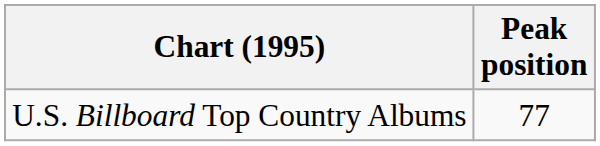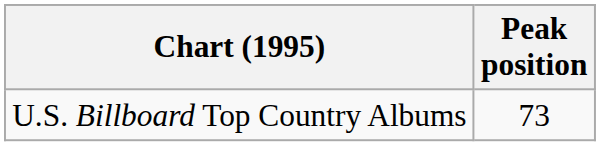 <table class="wikitable">
 <tr>
 <th>Chart (1995)</th>
 <th>Peak<br>position</th>
 </tr>
 <tr>
 <td>U.S. <em>Billboard</em> Top Country Albums</td>
-<td align="center">77</td>
+<td align="center">73</td>
 </tr>
 </table>
